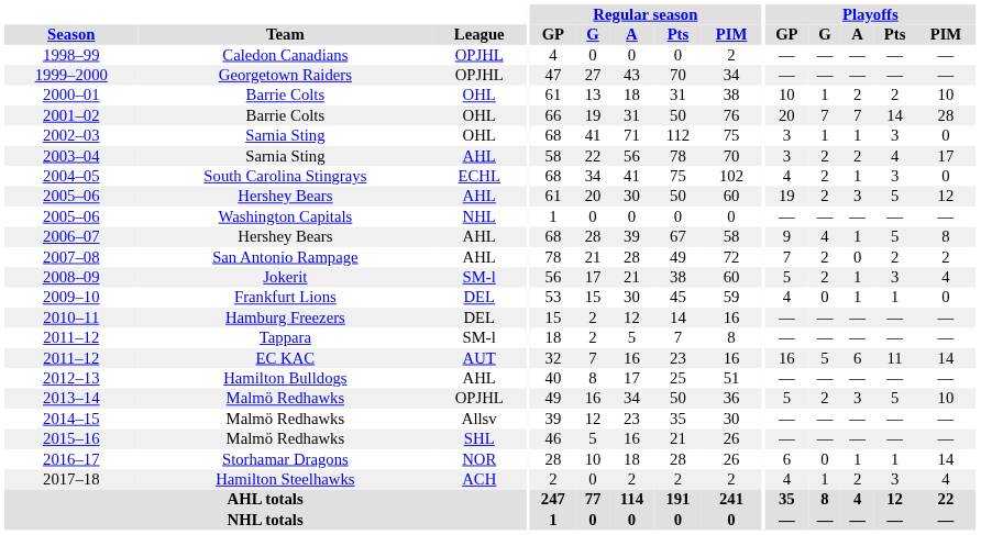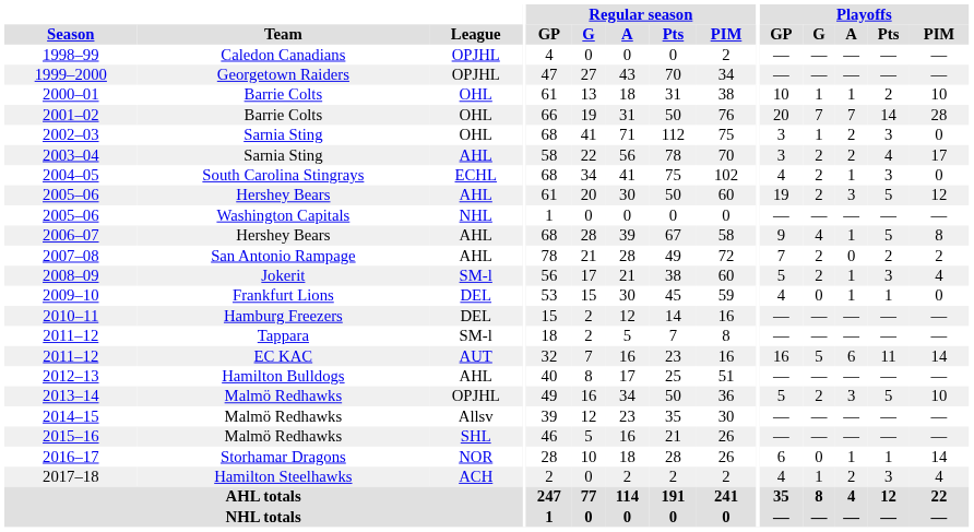 <table border="0" cellpadding="1" cellspacing="0" style="text-align:center; width:60em">
 <tr bgcolor="#e0e0e0">
 <th colspan="3" bgcolor="#ffffff"></th>
 <th rowspan="99" bgcolor="#ffffff"></th>
 <th colspan="5"><a href='#'>Regular season</a></th>
 <th rowspan="99" bgcolor="#ffffff"></th>
 <th colspan="5"><a href='#'>Playoffs</a></th>
 </tr>
 <tr bgcolor="#e0e0e0">
 <th><a href='#'>Season</a></th>
 <th>Team</th>
 <th>League</th>
 <th>GP</th>
 <th><a href='#'>G</a></th>
 <th><a href='#'>A</a></th>
 <th><a href='#'>Pts</a></th>
 <th><a href='#'>PIM</a></th>
 <th>GP</th>
 <th>G</th>
 <th>A</th>
 <th>Pts</th>
 <th>PIM</th>
 </tr>
 <tr>
 <td><a href='#'>1998–99</a></td>
 <td><a href='#'>Caledon Canadians</a></td>
 <td><a href='#'>OPJHL</a></td>
 <td>4</td>
 <td>0</td>
 <td>0</td>
 <td>0</td>
 <td>2</td>
 <td>—</td>
 <td>—</td>
 <td>—</td>
 <td>—</td>
 <td>—</td>
 </tr>
 <tr bgcolor="#f0f0f0">
 <td><a href='#'>1999–2000</a></td>
 <td><a href='#'>Georgetown Raiders</a></td>
 <td>OPJHL</td>
 <td>47</td>
 <td>27</td>
 <td>43</td>
 <td>70</td>
 <td>34</td>
 <td>—</td>
 <td>—</td>
 <td>—</td>
 <td>—</td>
 <td>—</td>
 </tr>
 <tr>
 <td><a href='#'>2000–01</a></td>
 <td><a href='#'>Barrie Colts</a></td>
 <td><a href='#'>OHL</a></td>
 <td>61</td>
 <td>13</td>
 <td>18</td>
 <td>31</td>
 <td>38</td>
 <td>10</td>
 <td>1</td>
-<td>2</td>
+<td>1</td>
 <td>2</td>
 <td>10</td>
 </tr>
 <tr bgcolor="#f0f0f0">
 <td><a href='#'>2001–02</a></td>
 <td>Barrie Colts</td>
 <td>OHL</td>
 <td>66</td>
 <td>19</td>
 <td>31</td>
 <td>50</td>
 <td>76</td>
 <td>20</td>
 <td>7</td>
 <td>7</td>
 <td>14</td>
 <td>28</td>
 </tr>
 <tr>
 <td><a href='#'>2002–03</a></td>
 <td><a href='#'>Sarnia Sting</a></td>
 <td>OHL</td>
 <td>68</td>
 <td>41</td>
 <td>71</td>
 <td>112</td>
 <td>75</td>
 <td>3</td>
 <td>1</td>
-<td>1</td>
+<td>2</td>
 <td>3</td>
 <td>0</td>
 </tr>
 <tr bgcolor="#f0f0f0">
 <td><a href='#'>2003–04</a></td>
 <td>Sarnia Sting</td>
 <td><a href='#'>AHL</a></td>
 <td>58</td>
 <td>22</td>
 <td>56</td>
 <td>78</td>
 <td>70</td>
 <td>3</td>
 <td>2</td>
 <td>2</td>
 <td>4</td>
 <td>17</td>
 </tr>
 <tr>
 <td><a href='#'>2004–05</a></td>
 <td><a href='#'>South Carolina Stingrays</a></td>
 <td><a href='#'>ECHL</a></td>
 <td>68</td>
 <td>34</td>
 <td>41</td>
 <td>75</td>
 <td>102</td>
 <td>4</td>
 <td>2</td>
 <td>1</td>
 <td>3</td>
 <td>0</td>
 </tr>
 <tr bgcolor="#f0f0f0">
 <td><a href='#'>2005–06</a></td>
 <td><a href='#'>Hershey Bears</a></td>
 <td><a href='#'>AHL</a></td>
 <td>61</td>
 <td>20</td>
 <td>30</td>
 <td>50</td>
 <td>60</td>
 <td>19</td>
 <td>2</td>
 <td>3</td>
 <td>5</td>
 <td>12</td>
 </tr>
 <tr>
 <td><a href='#'>2005–06</a></td>
 <td><a href='#'>Washington Capitals</a></td>
 <td><a href='#'>NHL</a></td>
 <td>1</td>
 <td>0</td>
 <td>0</td>
 <td>0</td>
 <td>0</td>
 <td>—</td>
 <td>—</td>
 <td>—</td>
 <td>—</td>
 <td>—</td>
 </tr>
 <tr bgcolor="#f0f0f0">
 <td><a href='#'>2006–07</a></td>
 <td>Hershey Bears</td>
 <td>AHL</td>
 <td>68</td>
 <td>28</td>
 <td>39</td>
 <td>67</td>
 <td>58</td>
 <td>9</td>
 <td>4</td>
 <td>1</td>
 <td>5</td>
 <td>8</td>
 </tr>
 <tr>
 <td><a href='#'>2007–08</a></td>
 <td><a href='#'>San Antonio Rampage</a></td>
 <td>AHL</td>
 <td>78</td>
 <td>21</td>
 <td>28</td>
 <td>49</td>
 <td>72</td>
 <td>7</td>
 <td>2</td>
 <td>0</td>
 <td>2</td>
 <td>2</td>
 </tr>
 <tr bgcolor="#f0f0f0">
 <td><a href='#'>2008–09</a></td>
 <td><a href='#'>Jokerit</a></td>
 <td><a href='#'>SM-l</a></td>
 <td>56</td>
 <td>17</td>
 <td>21</td>
 <td>38</td>
 <td>60</td>
 <td>5</td>
 <td>2</td>
 <td>1</td>
 <td>3</td>
 <td>4</td>
 </tr>
 <tr>
 <td><a href='#'>2009–10</a></td>
 <td><a href='#'>Frankfurt Lions</a></td>
 <td><a href='#'>DEL</a></td>
 <td>53</td>
 <td>15</td>
 <td>30</td>
 <td>45</td>
 <td>59</td>
 <td>4</td>
 <td>0</td>
 <td>1</td>
 <td>1</td>
 <td>0</td>
 </tr>
 <tr bgcolor="#f0f0f0">
 <td><a href='#'>2010–11</a></td>
 <td><a href='#'>Hamburg Freezers</a></td>
 <td>DEL</td>
 <td>15</td>
 <td>2</td>
 <td>12</td>
 <td>14</td>
 <td>16</td>
 <td>—</td>
 <td>—</td>
 <td>—</td>
 <td>—</td>
 <td>—</td>
 </tr>
 <tr>
 <td><a href='#'>2011–12</a></td>
 <td><a href='#'>Tappara</a></td>
 <td>SM-l</td>
 <td>18</td>
 <td>2</td>
 <td>5</td>
 <td>7</td>
 <td>8</td>
 <td>—</td>
 <td>—</td>
 <td>—</td>
 <td>—</td>
 <td>—</td>
 </tr>
 <tr bgcolor="#f0f0f0">
 <td><a href='#'>2011–12</a></td>
 <td><a href='#'>EC KAC</a></td>
 <td><a href='#'>AUT</a></td>
 <td>32</td>
 <td>7</td>
 <td>16</td>
 <td>23</td>
 <td>16</td>
 <td>16</td>
 <td>5</td>
 <td>6</td>
 <td>11</td>
 <td>14</td>
 </tr>
 <tr>
 <td><a href='#'>2012–13</a></td>
 <td><a href='#'>Hamilton Bulldogs</a></td>
 <td>AHL</td>
 <td>40</td>
 <td>8</td>
 <td>17</td>
 <td>25</td>
 <td>51</td>
 <td>—</td>
 <td>—</td>
 <td>—</td>
 <td>—</td>
 <td>—</td>
 </tr>
 <tr bgcolor="#f0f0f0">
 <td><a href='#'>2013–14</a></td>
 <td><a href='#'>Malmö Redhawks</a></td>
 <td>OPJHL</td>
 <td>49</td>
 <td>16</td>
 <td>34</td>
 <td>50</td>
 <td>36</td>
 <td>5</td>
 <td>2</td>
 <td>3</td>
 <td>5</td>
 <td>10</td>
 </tr>
 <tr>
 <td><a href='#'>2014–15</a></td>
 <td>Malmö Redhawks</td>
 <td>Allsv</td>
 <td>39</td>
 <td>12</td>
 <td>23</td>
 <td>35</td>
 <td>30</td>
 <td>—</td>
 <td>—</td>
 <td>—</td>
 <td>—</td>
 <td>—</td>
 </tr>
 <tr bgcolor="#f0f0f0">
 <td><a href='#'>2015–16</a></td>
 <td>Malmö Redhawks</td>
 <td><a href='#'>SHL</a></td>
 <td>46</td>
 <td>5</td>
 <td>16</td>
 <td>21</td>
 <td>26</td>
 <td>—</td>
 <td>—</td>
 <td>—</td>
 <td>—</td>
 <td>—</td>
 </tr>
 <tr>
 <td><a href='#'>2016–17</a></td>
 <td><a href='#'>Storhamar Dragons</a></td>
 <td><a href='#'>NOR</a></td>
 <td>28</td>
 <td>10</td>
 <td>18</td>
 <td>28</td>
 <td>26</td>
 <td>6</td>
 <td>0</td>
 <td>1</td>
 <td>1</td>
 <td>14</td>
 </tr>
 <tr bgcolor="#f0f0f0">
 <td>2017–18</td>
 <td><a href='#'>Hamilton Steelhawks</a></td>
 <td><a href='#'>ACH</a></td>
 <td>2</td>
 <td>0</td>
 <td>2</td>
 <td>2</td>
 <td>2</td>
 <td>4</td>
 <td>1</td>
 <td>2</td>
 <td>3</td>
 <td>4</td>
 </tr>
 <tr bgcolor="#e0e0e0">
 <th colspan="3">AHL totals</th>
 <th>247</th>
 <th>77</th>
 <th>114</th>
 <th>191</th>
 <th>241</th>
 <th>35</th>
 <th>8</th>
 <th>4</th>
 <th>12</th>
 <th>22</th>
 </tr>
 <tr bgcolor="#e0e0e0">
 <th colspan="3">NHL totals</th>
 <th>1</th>
 <th>0</th>
 <th>0</th>
 <th>0</th>
 <th>0</th>
 <th>—</th>
 <th>—</th>
 <th>—</th>
 <th>—</th>
 <th>—</th>
 </tr>
 </table>
